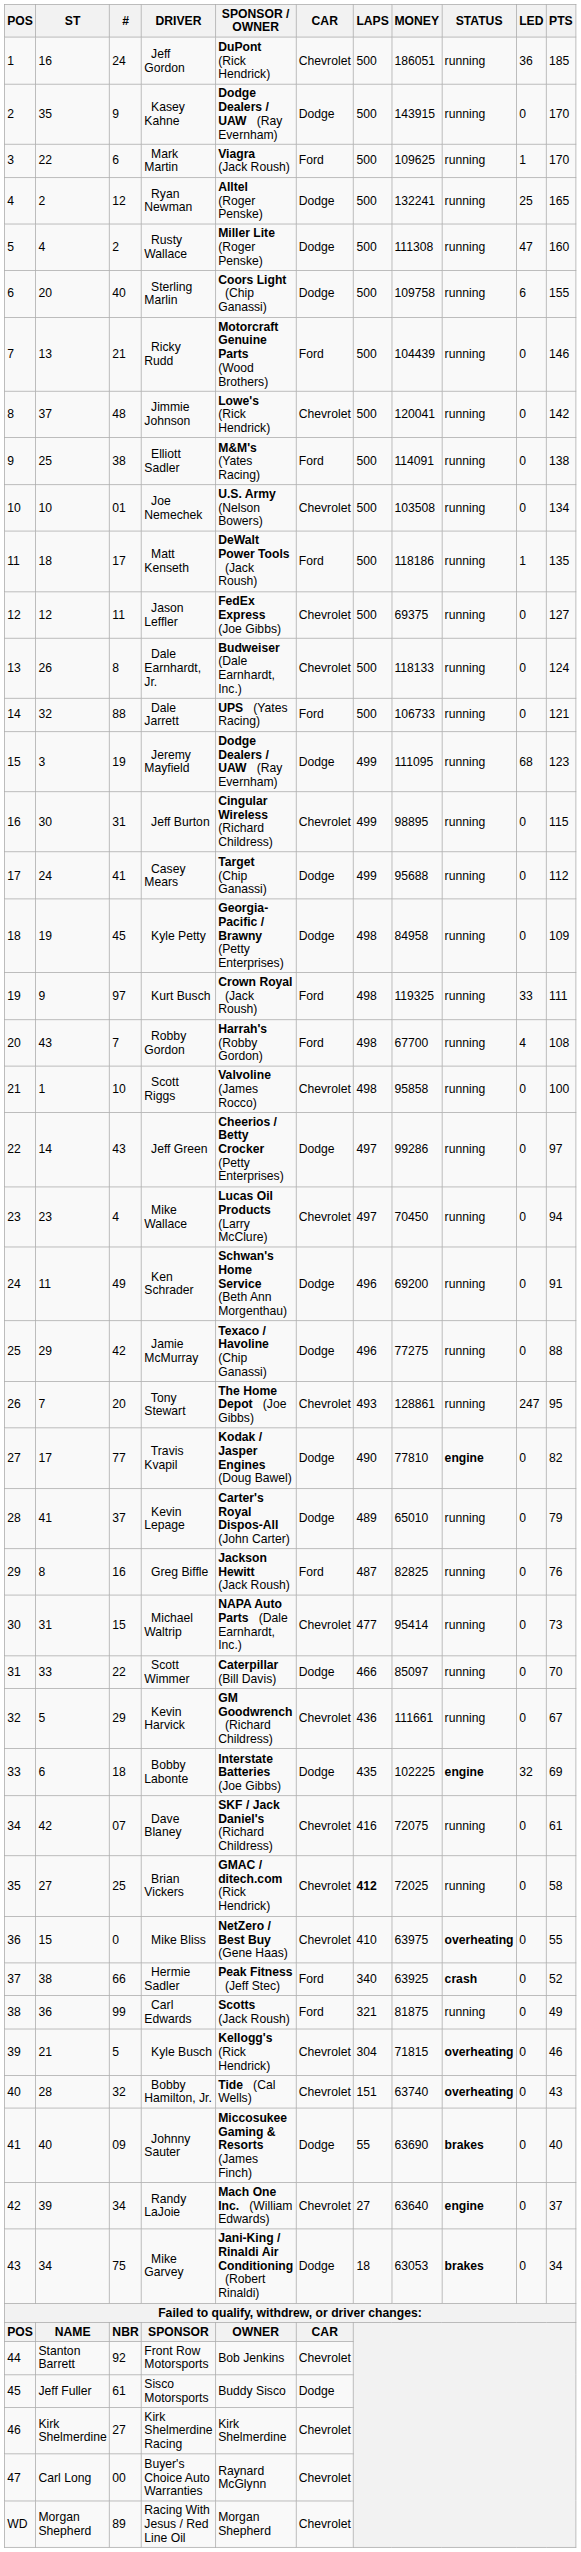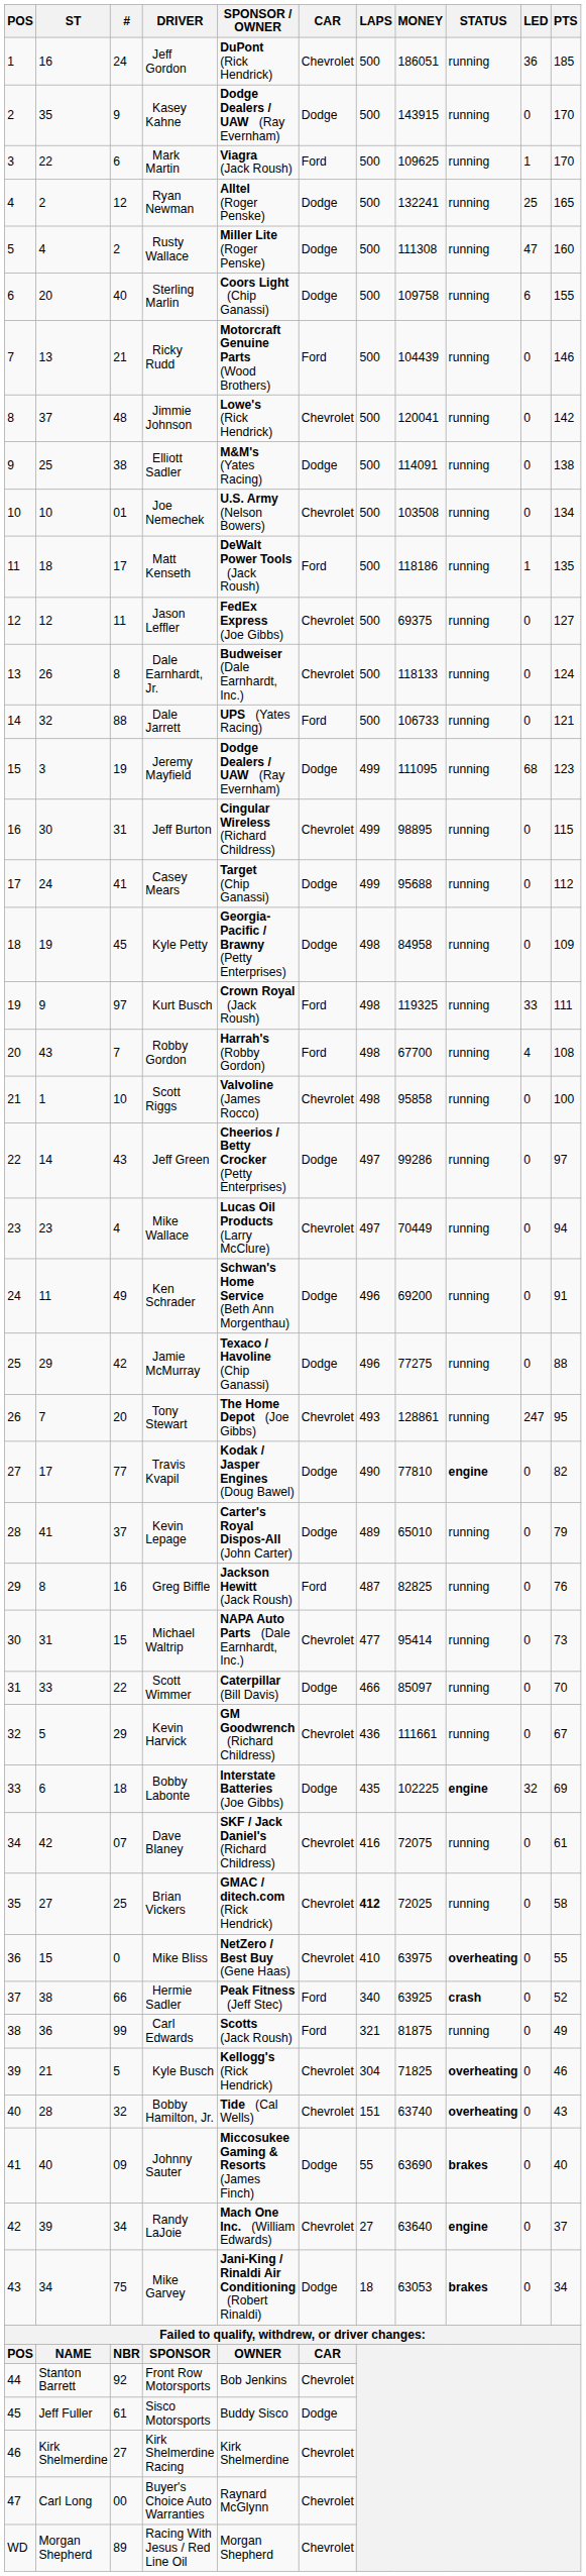 <table class="wikitable">
 <tr>
 <th>POS</th>
 <th>ST</th>
 <th>#</th>
 <th>DRIVER</th>
 <th>SPONSOR / OWNER</th>
 <th>CAR</th>
 <th>LAPS</th>
 <th>MONEY</th>
 <th>STATUS</th>
 <th>LED</th>
 <th>PTS</th>
 </tr>
 <tr>
 <td>1</td>
 <td>16</td>
 <td>24</td>
 <td>  Jeff Gordon</td>
 <td><strong>DuPont</strong>   (Rick Hendrick)</td>
 <td>Chevrolet</td>
 <td>500</td>
 <td>186051</td>
 <td>running</td>
 <td>36</td>
 <td>185</td>
 </tr>
 <tr>
 <td>2</td>
 <td>35</td>
 <td>9</td>
 <td>  Kasey Kahne</td>
 <td><strong>Dodge Dealers / UAW</strong>   (Ray Evernham)</td>
 <td>Dodge</td>
 <td>500</td>
 <td>143915</td>
 <td>running</td>
 <td>0</td>
 <td>170</td>
 </tr>
 <tr>
 <td>3</td>
 <td>22</td>
 <td>6</td>
 <td>  Mark Martin</td>
 <td><strong>Viagra</strong>   (Jack Roush)</td>
 <td>Ford</td>
 <td>500</td>
 <td>109625</td>
 <td>running</td>
 <td>1</td>
 <td>170</td>
 </tr>
 <tr>
 <td>4</td>
 <td>2</td>
 <td>12</td>
 <td>  Ryan Newman</td>
 <td><strong>Alltel</strong>   (Roger Penske)</td>
 <td>Dodge</td>
 <td>500</td>
 <td>132241</td>
 <td>running</td>
 <td>25</td>
 <td>165</td>
 </tr>
 <tr>
 <td>5</td>
 <td>4</td>
 <td>2</td>
 <td>  Rusty Wallace</td>
 <td><strong>Miller Lite</strong>   (Roger Penske)</td>
 <td>Dodge</td>
 <td>500</td>
 <td>111308</td>
 <td>running</td>
 <td>47</td>
 <td>160</td>
 </tr>
 <tr>
 <td>6</td>
 <td>20</td>
 <td>40</td>
 <td>  Sterling Marlin</td>
 <td><strong>Coors Light</strong>   (Chip Ganassi)</td>
 <td>Dodge</td>
 <td>500</td>
 <td>109758</td>
 <td>running</td>
 <td>6</td>
 <td>155</td>
 </tr>
 <tr>
 <td>7</td>
 <td>13</td>
 <td>21</td>
 <td>  Ricky Rudd</td>
 <td><strong>Motorcraft Genuine Parts</strong>   (Wood Brothers)</td>
 <td>Ford</td>
 <td>500</td>
 <td>104439</td>
 <td>running</td>
 <td>0</td>
 <td>146</td>
 </tr>
 <tr>
 <td>8</td>
 <td>37</td>
 <td>48</td>
 <td>  Jimmie Johnson</td>
 <td><strong>Lowe's</strong>   (Rick Hendrick)</td>
 <td>Chevrolet</td>
 <td>500</td>
 <td>120041</td>
 <td>running</td>
 <td>0</td>
 <td>142</td>
 </tr>
 <tr>
 <td>9</td>
 <td>25</td>
 <td>38</td>
 <td>  Elliott Sadler</td>
 <td><strong>M&M's</strong>   (Yates Racing)</td>
-<td>Ford</td>
+<td>Dodge</td>
 <td>500</td>
 <td>114091</td>
 <td>running</td>
 <td>0</td>
 <td>138</td>
 </tr>
 <tr>
 <td>10</td>
 <td>10</td>
 <td>01</td>
 <td>  Joe Nemechek</td>
 <td><strong>U.S. Army</strong>   (Nelson Bowers)</td>
 <td>Chevrolet</td>
 <td>500</td>
 <td>103508</td>
 <td>running</td>
 <td>0</td>
 <td>134</td>
 </tr>
 <tr>
 <td>11</td>
 <td>18</td>
 <td>17</td>
 <td>  Matt Kenseth</td>
 <td><strong>DeWalt Power Tools</strong>   (Jack Roush)</td>
 <td>Ford</td>
 <td>500</td>
 <td>118186</td>
 <td>running</td>
 <td>1</td>
 <td>135</td>
 </tr>
 <tr>
 <td>12</td>
 <td>12</td>
 <td>11</td>
 <td>  Jason Leffler</td>
 <td><strong>FedEx Express</strong>   (Joe Gibbs)</td>
 <td>Chevrolet</td>
 <td>500</td>
 <td>69375</td>
 <td>running</td>
 <td>0</td>
 <td>127</td>
 </tr>
 <tr>
 <td>13</td>
 <td>26</td>
 <td>8</td>
 <td>  Dale Earnhardt, Jr.</td>
 <td><strong>Budweiser</strong>   (Dale Earnhardt, Inc.)</td>
 <td>Chevrolet</td>
 <td>500</td>
 <td>118133</td>
 <td>running</td>
 <td>0</td>
 <td>124</td>
 </tr>
 <tr>
 <td>14</td>
 <td>32</td>
 <td>88</td>
 <td>  Dale Jarrett</td>
 <td><strong>UPS</strong>   (Yates Racing)</td>
 <td>Ford</td>
 <td>500</td>
 <td>106733</td>
 <td>running</td>
 <td>0</td>
 <td>121</td>
 </tr>
 <tr>
 <td>15</td>
 <td>3</td>
 <td>19</td>
 <td>  Jeremy Mayfield</td>
 <td><strong>Dodge Dealers / UAW</strong>   (Ray Evernham)</td>
 <td>Dodge</td>
 <td>499</td>
 <td>111095</td>
 <td>running</td>
 <td>68</td>
 <td>123</td>
 </tr>
 <tr>
 <td>16</td>
 <td>30</td>
 <td>31</td>
 <td>  Jeff Burton</td>
 <td><strong>Cingular Wireless</strong>   (Richard Childress)</td>
 <td>Chevrolet</td>
 <td>499</td>
 <td>98895</td>
 <td>running</td>
 <td>0</td>
 <td>115</td>
 </tr>
 <tr>
 <td>17</td>
 <td>24</td>
 <td>41</td>
 <td>  Casey Mears</td>
 <td><strong>Target</strong>   (Chip Ganassi)</td>
 <td>Dodge</td>
 <td>499</td>
 <td>95688</td>
 <td>running</td>
 <td>0</td>
 <td>112</td>
 </tr>
 <tr>
 <td>18</td>
 <td>19</td>
 <td>45</td>
 <td>  Kyle Petty</td>
 <td><strong>Georgia-Pacific / Brawny</strong>   (Petty Enterprises)</td>
 <td>Dodge</td>
 <td>498</td>
 <td>84958</td>
 <td>running</td>
 <td>0</td>
 <td>109</td>
 </tr>
 <tr>
 <td>19</td>
 <td>9</td>
 <td>97</td>
 <td>  Kurt Busch</td>
 <td><strong>Crown Royal</strong>   (Jack Roush)</td>
 <td>Ford</td>
 <td>498</td>
 <td>119325</td>
 <td>running</td>
 <td>33</td>
 <td>111</td>
 </tr>
 <tr>
 <td>20</td>
 <td>43</td>
 <td>7</td>
 <td>  Robby Gordon</td>
 <td><strong>Harrah's</strong>   (Robby Gordon)</td>
 <td>Ford</td>
 <td>498</td>
 <td>67700</td>
 <td>running</td>
 <td>4</td>
 <td>108</td>
 </tr>
 <tr>
 <td>21</td>
 <td>1</td>
 <td>10</td>
 <td>  Scott Riggs</td>
 <td><strong>Valvoline</strong>   (James Rocco)</td>
 <td>Chevrolet</td>
 <td>498</td>
 <td>95858</td>
 <td>running</td>
 <td>0</td>
 <td>100</td>
 </tr>
 <tr>
 <td>22</td>
 <td>14</td>
 <td>43</td>
 <td>  Jeff Green</td>
 <td><strong>Cheerios / Betty Crocker</strong>   (Petty Enterprises)</td>
 <td>Dodge</td>
 <td>497</td>
 <td>99286</td>
 <td>running</td>
 <td>0</td>
 <td>97</td>
 </tr>
 <tr>
 <td>23</td>
 <td>23</td>
 <td>4</td>
 <td>  Mike Wallace</td>
 <td><strong>Lucas Oil Products</strong>   (Larry McClure)</td>
 <td>Chevrolet</td>
 <td>497</td>
-<td>70450</td>
+<td>70449</td>
 <td>running</td>
 <td>0</td>
 <td>94</td>
 </tr>
 <tr>
 <td>24</td>
 <td>11</td>
 <td>49</td>
 <td>  Ken Schrader</td>
 <td><strong>Schwan's Home Service</strong>   (Beth Ann Morgenthau)</td>
 <td>Dodge</td>
 <td>496</td>
 <td>69200</td>
 <td>running</td>
 <td>0</td>
 <td>91</td>
 </tr>
 <tr>
 <td>25</td>
 <td>29</td>
 <td>42</td>
 <td>  Jamie McMurray</td>
 <td><strong>Texaco / Havoline</strong>   (Chip Ganassi)</td>
 <td>Dodge</td>
 <td>496</td>
 <td>77275</td>
 <td>running</td>
 <td>0</td>
 <td>88</td>
 </tr>
 <tr>
 <td>26</td>
 <td>7</td>
 <td>20</td>
 <td>  Tony Stewart</td>
 <td><strong>The Home Depot</strong>   (Joe Gibbs)</td>
 <td>Chevrolet</td>
 <td>493</td>
 <td>128861</td>
 <td>running</td>
 <td>247</td>
 <td>95</td>
 </tr>
 <tr>
 <td>27</td>
 <td>17</td>
 <td>77</td>
 <td>  Travis Kvapil</td>
 <td><strong>Kodak / Jasper Engines</strong>   (Doug Bawel)</td>
 <td>Dodge</td>
 <td>490</td>
 <td>77810</td>
 <td><strong>engine</strong></td>
 <td>0</td>
 <td>82</td>
 </tr>
 <tr>
 <td>28</td>
 <td>41</td>
 <td>37</td>
 <td>  Kevin Lepage</td>
 <td><strong>Carter's Royal Dispos-All</strong>   (John Carter)</td>
 <td>Dodge</td>
 <td>489</td>
 <td>65010</td>
 <td>running</td>
 <td>0</td>
 <td>79</td>
 </tr>
 <tr>
 <td>29</td>
 <td>8</td>
 <td>16</td>
 <td>  Greg Biffle</td>
 <td><strong>Jackson Hewitt</strong>   (Jack Roush)</td>
 <td>Ford</td>
 <td>487</td>
 <td>82825</td>
 <td>running</td>
 <td>0</td>
 <td>76</td>
 </tr>
 <tr>
 <td>30</td>
 <td>31</td>
 <td>15</td>
 <td>  Michael Waltrip</td>
 <td><strong>NAPA Auto Parts</strong>   (Dale Earnhardt, Inc.)</td>
 <td>Chevrolet</td>
 <td>477</td>
 <td>95414</td>
 <td>running</td>
 <td>0</td>
 <td>73</td>
 </tr>
 <tr>
 <td>31</td>
 <td>33</td>
 <td>22</td>
 <td>  Scott Wimmer</td>
 <td><strong>Caterpillar</strong>   (Bill Davis)</td>
 <td>Dodge</td>
 <td>466</td>
 <td>85097</td>
 <td>running</td>
 <td>0</td>
 <td>70</td>
 </tr>
 <tr>
 <td>32</td>
 <td>5</td>
 <td>29</td>
 <td>  Kevin Harvick</td>
 <td><strong>GM Goodwrench</strong>   (Richard Childress)</td>
 <td>Chevrolet</td>
 <td>436</td>
 <td>111661</td>
 <td>running</td>
 <td>0</td>
 <td>67</td>
 </tr>
 <tr>
 <td>33</td>
 <td>6</td>
 <td>18</td>
 <td>  Bobby Labonte</td>
 <td><strong>Interstate Batteries</strong>   (Joe Gibbs)</td>
 <td>Dodge</td>
 <td>435</td>
 <td>102225</td>
 <td><strong>engine</strong></td>
 <td>32</td>
 <td>69</td>
 </tr>
 <tr>
 <td>34</td>
 <td>42</td>
 <td>07</td>
 <td>  Dave Blaney</td>
 <td><strong>SKF / Jack Daniel's</strong>   (Richard Childress)</td>
 <td>Chevrolet</td>
 <td>416</td>
 <td>72075</td>
 <td>running</td>
 <td>0</td>
 <td>61</td>
 </tr>
 <tr>
 <td>35</td>
 <td>27</td>
 <td>25</td>
 <td>  Brian Vickers</td>
 <td><strong>GMAC / ditech.com</strong>   (Rick Hendrick)</td>
 <td>Chevrolet</td>
 <td><strong>412</strong></td>
 <td>72025</td>
 <td>running</td>
 <td>0</td>
 <td>58</td>
 </tr>
 <tr>
 <td>36</td>
 <td>15</td>
 <td>0</td>
 <td>  Mike Bliss</td>
 <td><strong>NetZero / Best Buy</strong>   (Gene Haas)</td>
 <td>Chevrolet</td>
 <td>410</td>
 <td>63975</td>
 <td><strong>overheating</strong></td>
 <td>0</td>
 <td>55</td>
 </tr>
 <tr>
 <td>37</td>
 <td>38</td>
 <td>66</td>
 <td>  Hermie Sadler</td>
 <td><strong>Peak Fitness</strong>   (Jeff Stec)</td>
 <td>Ford</td>
 <td>340</td>
 <td>63925</td>
 <td><strong>crash</strong></td>
 <td>0</td>
 <td>52</td>
 </tr>
 <tr>
 <td>38</td>
 <td>36</td>
 <td>99</td>
 <td>  Carl Edwards</td>
 <td><strong>Scotts</strong>   (Jack Roush)</td>
 <td>Ford</td>
 <td>321</td>
 <td>81875</td>
 <td>running</td>
 <td>0</td>
 <td>49</td>
 </tr>
 <tr>
 <td>39</td>
 <td>21</td>
 <td>5</td>
 <td>  Kyle Busch</td>
 <td><strong>Kellogg's</strong>   (Rick Hendrick)</td>
 <td>Chevrolet</td>
 <td>304</td>
-<td>71815</td>
+<td>71825</td>
 <td><strong>overheating</strong></td>
 <td>0</td>
 <td>46</td>
 </tr>
 <tr>
 <td>40</td>
 <td>28</td>
 <td>32</td>
 <td>  Bobby Hamilton, Jr.</td>
 <td><strong>Tide</strong>   (Cal Wells)</td>
 <td>Chevrolet</td>
 <td>151</td>
 <td>63740</td>
 <td><strong>overheating</strong></td>
 <td>0</td>
 <td>43</td>
 </tr>
 <tr>
 <td>41</td>
 <td>40</td>
 <td>09</td>
 <td>  Johnny Sauter</td>
 <td><strong>Miccosukee Gaming & Resorts</strong>   (James Finch)</td>
 <td>Dodge</td>
 <td>55</td>
 <td>63690</td>
 <td><strong>brakes</strong></td>
 <td>0</td>
 <td>40</td>
 </tr>
 <tr>
 <td>42</td>
 <td>39</td>
 <td>34</td>
 <td>  Randy LaJoie</td>
 <td><strong>Mach One Inc.</strong>   (William Edwards)</td>
 <td>Chevrolet</td>
 <td>27</td>
 <td>63640</td>
 <td><strong>engine</strong></td>
 <td>0</td>
 <td>37</td>
 </tr>
 <tr>
 <td>43</td>
 <td>34</td>
 <td>75</td>
 <td>  Mike Garvey</td>
 <td><strong>Jani-King / Rinaldi Air Conditioning</strong>   (Robert Rinaldi)</td>
 <td>Dodge</td>
 <td>18</td>
 <td>63053</td>
 <td><strong>brakes</strong></td>
 <td>0</td>
 <td>34</td>
 </tr>
 <tr>
 <th colspan="11">Failed to qualify, withdrew, or driver changes:</th>
 </tr>
 <tr>
 <th>POS</th>
 <th>NAME</th>
 <th>NBR</th>
 <th>SPONSOR</th>
 <th>OWNER</th>
 <th>CAR</th>
 <th colspan="5" rowspan="6"></th>
 </tr>
 <tr>
 <td>44</td>
 <td>Stanton Barrett</td>
 <td>92</td>
 <td>Front Row Motorsports</td>
 <td>Bob Jenkins</td>
 <td>Chevrolet</td>
 </tr>
 <tr>
 <td>45</td>
 <td>Jeff Fuller</td>
 <td>61</td>
 <td>Sisco Motorsports</td>
 <td>Buddy Sisco</td>
 <td>Dodge</td>
 </tr>
 <tr>
 <td>46</td>
 <td>Kirk Shelmerdine</td>
 <td>27</td>
 <td>Kirk Shelmerdine Racing</td>
 <td>Kirk Shelmerdine</td>
 <td>Chevrolet</td>
 </tr>
 <tr>
 <td>47</td>
 <td>Carl Long</td>
 <td>00</td>
 <td>Buyer's Choice Auto Warranties</td>
 <td>Raynard McGlynn</td>
 <td>Chevrolet</td>
 </tr>
 <tr>
 <td>WD</td>
 <td>Morgan Shepherd</td>
 <td>89</td>
 <td>Racing With Jesus / Red Line Oil</td>
 <td>Morgan Shepherd</td>
 <td>Chevrolet</td>
 </tr>
 </table>
